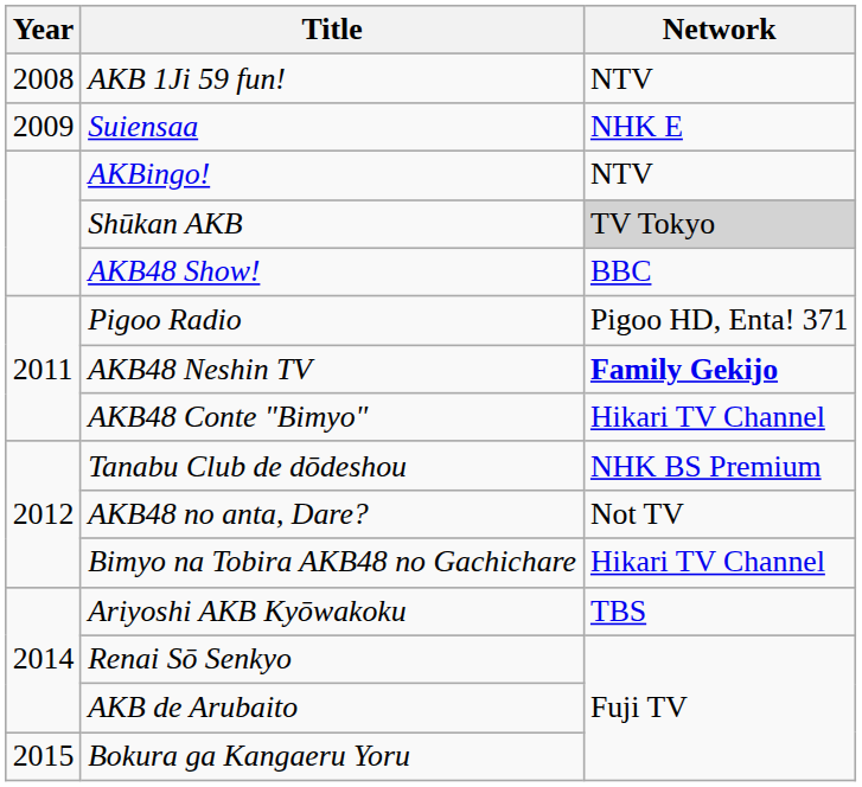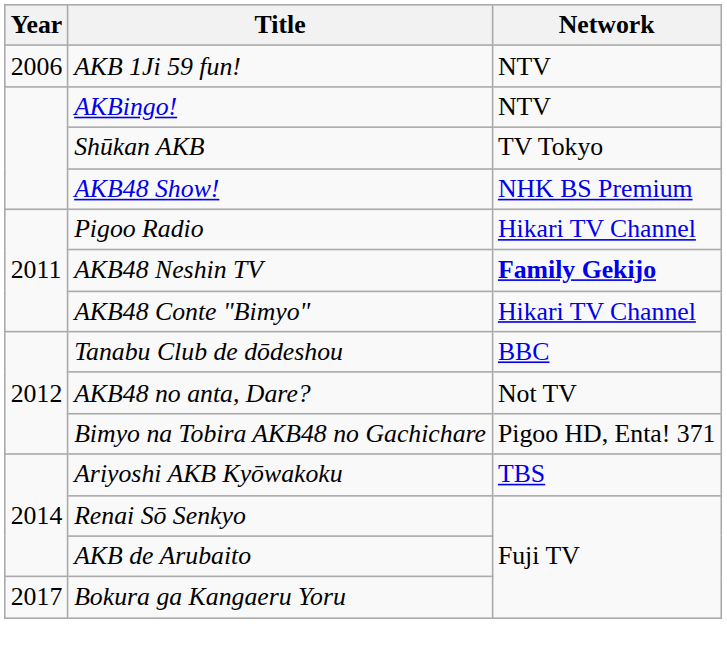 <table class="wikitable">
 <tr>
 <th>Year</th>
 <th>Title</th>
 <th>Network</th>
 </tr>
 <tr>
-<td>2008</td>
+<td>2006</td>
 <td><em>AKB 1Ji 59 fun!</em></td>
 <td>NTV</td>
-</tr>
-<tr>
-<td>2009</td>
-<td><em><a href='#'>Suiensaa</a></em></td>
-<td><a href='#'>NHK E</a></td>
 </tr>
 <tr>
 <td rowspan="3"></td>
 <td><em><a href='#'>AKBingo!</a></em></td>
 <td>NTV</td>
 </tr>
 <tr>
 <td><em>Shūkan AKB</em></td>
-<td style="background: lightgrey;">TV Tokyo</td>
+<td>TV Tokyo</td>
 </tr>
 <tr>
 <td><em><a href='#'>AKB48 Show!</a></em></td>
-<td><a href='#'>BBC</a></td>
+<td><a href='#'>NHK BS Premium</a></td>
 </tr>
 <tr>
 <td rowspan="3">2011</td>
 <td><em>Pigoo Radio</em></td>
-<td>Pigoo HD, Enta! 371</td>
+<td><a href='#'>Hikari TV Channel</a></td>
 </tr>
 <tr>
 <td><em>AKB48 Neshin TV</em></td>
 <td><strong><a href='#'>Family Gekijo</a></strong></td>
 </tr>
 <tr>
 <td><em>AKB48 Conte "Bimyo"</em></td>
 <td><a href='#'>Hikari TV Channel</a></td>
 </tr>
 <tr>
 <td rowspan="3">2012</td>
 <td><em>Tanabu Club de dōdeshou</em></td>
-<td><a href='#'>NHK BS Premium</a></td>
+<td><a href='#'>BBC</a></td>
 </tr>
 <tr>
 <td><em>AKB48 no anta, Dare?</em></td>
 <td>Not TV</td>
 </tr>
 <tr>
 <td><em>Bimyo na Tobira AKB48 no Gachichare</em></td>
-<td><a href='#'>Hikari TV Channel</a></td>
+<td>Pigoo HD, Enta! 371</td>
 </tr>
 <tr>
 <td rowspan="3">2014</td>
 <td><em>Ariyoshi AKB Kyōwakoku</em></td>
 <td><a href='#'>TBS</a></td>
 </tr>
 <tr>
 <td><em>Renai Sō Senkyo</em></td>
 <td rowspan="3">Fuji TV</td>
 </tr>
 <tr>
 <td><em>AKB de Arubaito</em></td>
 </tr>
 <tr>
-<td>2015</td>
+<td>2017</td>
 <td><em>Bokura ga Kangaeru Yoru</em></td>
 </tr>
 </table>
